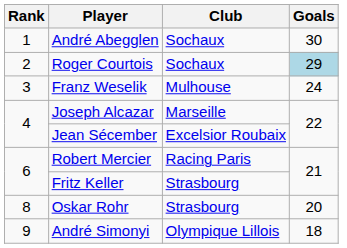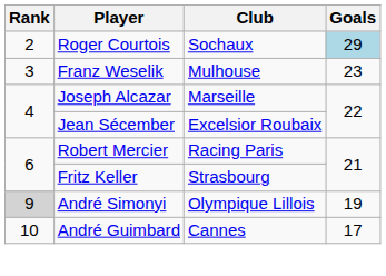 <table class="wikitable" style="text-align:center">
 <tr>
 <th>Rank</th>
 <th>Player</th>
 <th>Club</th>
 <th>Goals</th>
-</tr>
-<tr>
-<td>1</td>
-<td align="left"> <a href='#'>André Abegglen</a></td>
-<td align="left"><a href='#'>Sochaux</a></td>
-<td>30</td>
 </tr>
 <tr>
 <td>2</td>
 <td align="left">  <a href='#'>Roger Courtois</a></td>
 <td align="left"><a href='#'>Sochaux</a></td>
 <td style="background: lightblue;">29</td>
 </tr>
 <tr>
 <td>3</td>
 <td align="left"> <a href='#'>Franz Weselik</a></td>
 <td align="left"><a href='#'>Mulhouse</a></td>
-<td>24</td>
+<td>23</td>
 </tr>
 <tr>
 <td rowspan="2">4</td>
 <td align="left"> <a href='#'>Joseph Alcazar</a></td>
 <td align="left"><a href='#'>Marseille</a></td>
 <td rowspan="2">22</td>
 </tr>
 <tr>
 <td align="left"> <a href='#'>Jean Sécember</a></td>
 <td align="left"><a href='#'>Excelsior Roubaix</a></td>
 </tr>
 <tr>
 <td rowspan="2">6</td>
 <td align="left"> <a href='#'>Robert Mercier</a></td>
 <td align="left"><a href='#'>Racing Paris</a></td>
 <td rowspan="2">21</td>
 </tr>
 <tr>
 <td align="left"> <a href='#'>Fritz Keller</a></td>
 <td align="left"><a href='#'>Strasbourg</a></td>
 </tr>
 <tr>
-<td>8</td>
-<td align="left"> <a href='#'>Oskar Rohr</a></td>
-<td align="left"><a href='#'>Strasbourg</a></td>
-<td>20</td>
+<td style="background: lightgrey;">9</td>
+<td align="left"> <a href='#'>André Simonyi</a></td>
+<td align="left"><a href='#'>Olympique Lillois</a></td>
+<td>19</td>
 </tr>
 <tr>
-<td>9</td>
-<td align="left"> <a href='#'>André Simonyi</a></td>
-<td align="left"><a href='#'>Olympique Lillois</a></td>
-<td>18</td>
+<td>10</td>
+<td align="left"> <a href='#'>André Guimbard</a></td>
+<td align="left"><a href='#'>Cannes</a></td>
+<td>17</td>
 </tr>
 </table>
